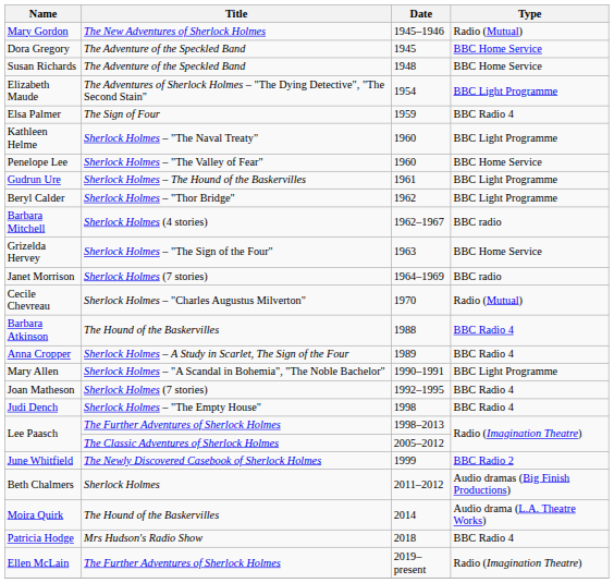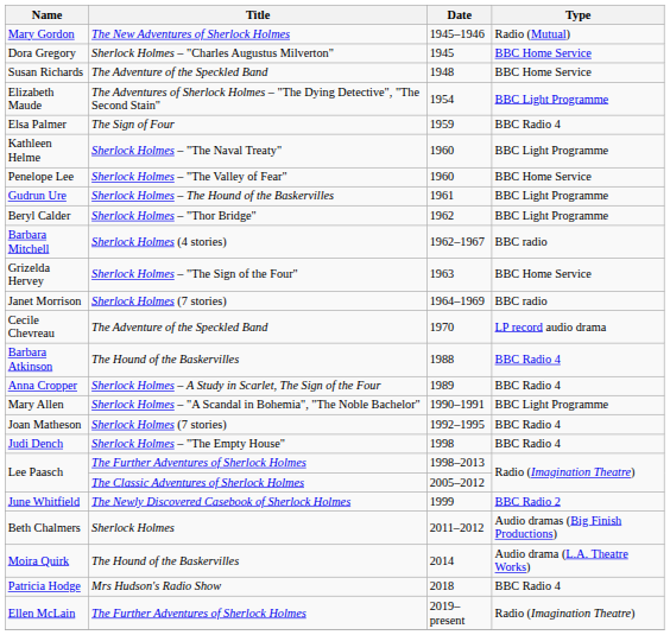 <table class="wikitable sortable">
 <tr>
 <th>Name</th>
 <th>Title</th>
 <th>Date</th>
 <th>Type</th>
 </tr>
 <tr>
 <td><a href='#'>Mary Gordon</a></td>
 <td><em><a href='#'>The New Adventures of Sherlock Holmes</a></em></td>
 <td>1945–1946</td>
 <td>Radio (<a href='#'>Mutual</a>)</td>
 </tr>
 <tr>
 <td>Dora Gregory</td>
-<td><em>The Adventure of the Speckled Band</em></td>
+<td><em>Sherlock Holmes</em> – "Charles Augustus Milverton"</td>
 <td>1945</td>
 <td><a href='#'>BBC Home Service</a></td>
 </tr>
 <tr>
 <td>Susan Richards</td>
 <td><em>The Adventure of the Speckled Band</em></td>
 <td>1948</td>
 <td>BBC Home Service</td>
 </tr>
 <tr>
 <td>Elizabeth Maude</td>
 <td><em>The Adventures of Sherlock Holmes</em> – "The Dying Detective", "The Second Stain"</td>
 <td>1954</td>
 <td><a href='#'>BBC Light Programme</a></td>
 </tr>
 <tr>
 <td>Elsa Palmer</td>
 <td><em>The Sign of Four</em></td>
 <td>1959</td>
 <td>BBC Radio 4</td>
 </tr>
 <tr>
 <td>Kathleen Helme</td>
 <td><em><a href='#'>Sherlock Holmes</a></em> – "The Naval Treaty"</td>
 <td>1960</td>
 <td>BBC Light Programme</td>
 </tr>
 <tr>
 <td>Penelope Lee</td>
 <td><em><a href='#'>Sherlock Holmes</a></em> – "The Valley of Fear"</td>
 <td>1960</td>
 <td>BBC Home Service</td>
 </tr>
 <tr>
 <td><a href='#'>Gudrun Ure</a></td>
 <td><em><a href='#'>Sherlock Holmes</a></em> – <em>The Hound of the Baskervilles</em></td>
 <td>1961</td>
 <td>BBC Light Programme</td>
 </tr>
 <tr>
 <td>Beryl Calder</td>
 <td><em><a href='#'>Sherlock Holmes</a></em> – "Thor Bridge"</td>
 <td>1962</td>
 <td>BBC Light Programme</td>
 </tr>
 <tr>
 <td><a href='#'>Barbara Mitchell</a></td>
 <td><em><a href='#'>Sherlock Holmes</a></em> (4 stories)</td>
 <td>1962–1967</td>
 <td>BBC radio</td>
 </tr>
 <tr>
 <td>Grizelda Hervey</td>
 <td><em><a href='#'>Sherlock Holmes</a></em> – "The Sign of the Four"</td>
 <td>1963</td>
 <td>BBC Home Service</td>
 </tr>
 <tr>
 <td>Janet Morrison</td>
 <td><em><a href='#'>Sherlock Holmes</a></em> (7 stories)</td>
 <td>1964–1969</td>
 <td>BBC radio</td>
 </tr>
 <tr>
 <td>Cecile Chevreau</td>
-<td><em>Sherlock Holmes</em> – "Charles Augustus Milverton"</td>
+<td><em>The Adventure of the Speckled Band</em></td>
 <td>1970</td>
-<td>Radio (<a href='#'>Mutual</a>)</td>
+<td><a href='#'>LP record</a> audio drama</td>
 </tr>
 <tr>
 <td><a href='#'>Barbara Atkinson</a></td>
 <td><em>The Hound of the Baskervilles</em></td>
 <td>1988</td>
 <td><a href='#'>BBC Radio 4</a></td>
 </tr>
 <tr>
 <td><a href='#'>Anna Cropper</a></td>
 <td><em><a href='#'>Sherlock Holmes</a></em> – <em>A Study in Scarlet</em>, <em>The Sign of the Four</em></td>
 <td>1989</td>
 <td>BBC Radio 4</td>
 </tr>
 <tr>
 <td>Mary Allen</td>
 <td><em><a href='#'>Sherlock Holmes</a></em> – "A Scandal in Bohemia", "The Noble Bachelor"</td>
 <td>1990–1991</td>
 <td>BBC Light Programme</td>
 </tr>
 <tr>
 <td>Joan Matheson</td>
 <td><em><a href='#'>Sherlock Holmes</a></em> (7 stories)</td>
 <td>1992–1995</td>
 <td>BBC Radio 4</td>
 </tr>
 <tr>
 <td><a href='#'>Judi Dench</a></td>
 <td><em><a href='#'>Sherlock Holmes</a></em> – "The Empty House"</td>
 <td>1998</td>
 <td>BBC Radio 4</td>
 </tr>
 <tr>
 <td rowspan="2">Lee Paasch</td>
 <td><em><a href='#'>The Further Adventures of Sherlock Holmes</a></em></td>
 <td>1998–2013</td>
 <td rowspan="2">Radio (<em><a href='#'>Imagination Theatre</a></em>)</td>
 </tr>
 <tr>
 <td><em><a href='#'>The Classic Adventures of Sherlock Holmes</a></em></td>
 <td>2005–2012</td>
 </tr>
 <tr>
 <td><a href='#'>June Whitfield</a></td>
 <td><em><a href='#'>The Newly Discovered Casebook of Sherlock Holmes</a></em></td>
 <td>1999</td>
 <td><a href='#'>BBC Radio 2</a></td>
 </tr>
 <tr>
 <td>Beth Chalmers</td>
 <td><em>Sherlock Holmes</em></td>
 <td>2011–2012</td>
 <td>Audio dramas (<a href='#'>Big Finish Productions</a>)</td>
 </tr>
 <tr>
 <td><a href='#'>Moira Quirk</a></td>
 <td><em>The Hound of the Baskervilles</em></td>
 <td>2014</td>
 <td>Audio drama (<a href='#'>L.A. Theatre Works</a>)</td>
 </tr>
 <tr>
 <td><a href='#'>Patricia Hodge</a></td>
 <td><em>Mrs Hudson's Radio Show</em></td>
 <td>2018</td>
 <td>BBC Radio 4</td>
 </tr>
 <tr>
 <td><a href='#'>Ellen McLain</a></td>
 <td><em><a href='#'>The Further Adventures of Sherlock Holmes</a></em></td>
 <td>2019–present</td>
 <td>Radio (<em>Imagination Theatre</em>)</td>
 </tr>
 <tr>
 </tr>
 </table>
